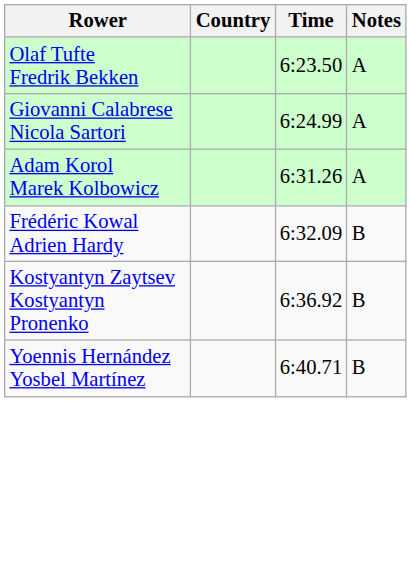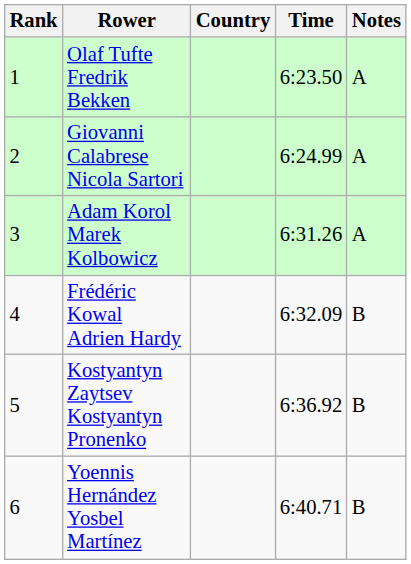 <table class="wikitable sortable" width=50%>
 <tr>
+<th>Rank</th>
 <th>Rower</th>
 <th>Country</th>
 <th>Time</th>
 <th>Notes</th>
 </tr>
 <tr bgcolor=ccffcc>
+<td>1</td>
 <td><a href='#'>Olaf Tufte</a> <br><a href='#'>Fredrik Bekken</a></td>
 <td></td>
 <td>6:23.50</td>
 <td>A</td>
 </tr>
 <tr bgcolor=ccffcc>
+<td>2</td>
 <td><a href='#'>Giovanni Calabrese</a> <br> <a href='#'>Nicola Sartori</a></td>
 <td></td>
 <td>6:24.99</td>
 <td>A</td>
 </tr>
 <tr bgcolor=ccffcc>
+<td>3</td>
 <td><a href='#'>Adam Korol</a><br><a href='#'>Marek Kolbowicz</a></td>
 <td></td>
 <td>6:31.26</td>
 <td>A</td>
 </tr>
 <tr>
+<td>4</td>
 <td><a href='#'>Frédéric Kowal</a><br><a href='#'>Adrien Hardy</a></td>
 <td></td>
 <td>6:32.09</td>
 <td>B</td>
 </tr>
 <tr>
+<td>5</td>
 <td><a href='#'>Kostyantyn Zaytsev</a> <br><a href='#'>Kostyantyn Pronenko</a></td>
 <td></td>
 <td>6:36.92</td>
 <td>B</td>
 </tr>
 <tr>
+<td>6</td>
 <td><a href='#'>Yoennis Hernández</a> <br><a href='#'>Yosbel Martínez</a></td>
 <td></td>
 <td>6:40.71</td>
 <td>B</td>
 </tr>
 </table>
